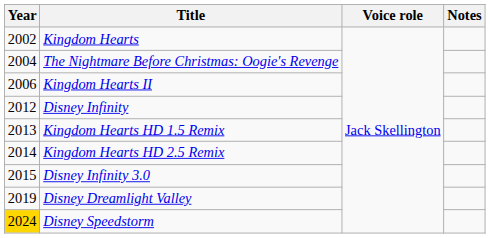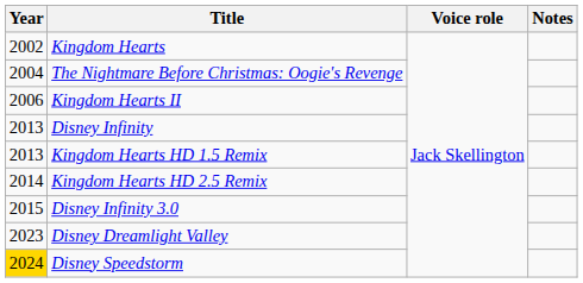 <table class="wikitable">
 <tr>
 <th>Year</th>
 <th>Title</th>
 <th>Voice role</th>
 <th>Notes</th>
 </tr>
 <tr>
 <td>2002</td>
 <td><em><a href='#'>Kingdom Hearts</a></em></td>
 <td rowspan="9"><a href='#'>Jack Skellington</a></td>
 <td></td>
 </tr>
 <tr>
 <td>2004</td>
 <td><em><a href='#'>The Nightmare Before Christmas: Oogie's Revenge</a></em></td>
 <td></td>
 </tr>
 <tr>
 <td>2006</td>
 <td><em><a href='#'>Kingdom Hearts II</a></em></td>
 <td></td>
 </tr>
 <tr>
-<td>2012</td>
+<td>2013</td>
 <td><em><a href='#'>Disney Infinity</a></em></td>
 <td></td>
 </tr>
 <tr>
 <td>2013</td>
 <td><em><a href='#'>Kingdom Hearts HD 1.5 Remix</a></em></td>
 <td></td>
 </tr>
 <tr>
 <td>2014</td>
 <td><em><a href='#'>Kingdom Hearts HD 2.5 Remix</a></em></td>
 <td></td>
 </tr>
 <tr>
 <td>2015</td>
 <td><em><a href='#'>Disney Infinity 3.0</a></em></td>
 <td></td>
 </tr>
 <tr>
-<td>2019</td>
+<td>2023</td>
 <td><em><a href='#'>Disney Dreamlight Valley</a></em></td>
 <td></td>
 </tr>
 <tr>
 <td style="background: gold;">2024</td>
 <td><em><a href='#'>Disney Speedstorm</a></em></td>
 <td></td>
 </tr>
 </table>
